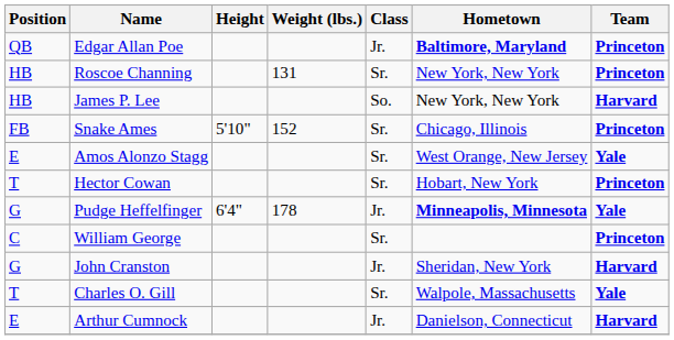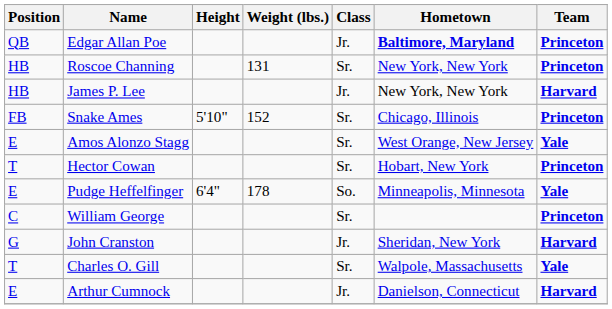 <table class="wikitable" style="font-size: 90%">
 <tr>
 <th>Position</th>
 <th>Name</th>
 <th>Height</th>
 <th>Weight (lbs.)</th>
 <th>Class</th>
 <th>Hometown</th>
 <th>Team</th>
 </tr>
 <tr>
 <td><a href='#'>QB</a></td>
 <td><a href='#'>Edgar Allan Poe</a></td>
 <td></td>
 <td></td>
 <td>Jr.</td>
 <td><strong><a href='#'>Baltimore, Maryland</a></strong></td>
 <td><strong><a href='#'>Princeton</a></strong></td>
 </tr>
 <tr>
 <td><a href='#'>HB</a></td>
 <td><a href='#'>Roscoe Channing</a></td>
 <td></td>
 <td>131</td>
 <td>Sr.</td>
 <td><a href='#'>New York, New York</a></td>
 <td><strong><a href='#'>Princeton</a></strong></td>
 </tr>
 <tr>
 <td><a href='#'>HB</a></td>
 <td><a href='#'>James P. Lee</a></td>
 <td></td>
 <td></td>
-<td>So.</td>
+<td>Jr.</td>
 <td>New York, New York</td>
 <td><strong><a href='#'>Harvard</a></strong></td>
 </tr>
 <tr>
 <td><a href='#'>FB</a></td>
 <td><a href='#'>Snake Ames</a></td>
 <td>5'10"</td>
 <td>152</td>
 <td>Sr.</td>
 <td><a href='#'>Chicago, Illinois</a></td>
 <td><strong><a href='#'>Princeton</a></strong></td>
 </tr>
 <tr>
 <td><a href='#'>E</a></td>
 <td><a href='#'>Amos Alonzo Stagg</a></td>
 <td></td>
 <td></td>
 <td>Sr.</td>
 <td><a href='#'>West Orange, New Jersey</a></td>
 <td><strong><a href='#'>Yale</a></strong></td>
 </tr>
 <tr>
 <td><a href='#'>T</a></td>
 <td><a href='#'>Hector Cowan</a></td>
 <td></td>
 <td></td>
 <td>Sr.</td>
 <td><a href='#'>Hobart, New York</a></td>
 <td><strong><a href='#'>Princeton</a></strong></td>
 </tr>
 <tr>
-<td><a href='#'>G</a></td>
+<td><a href='#'>E</a></td>
 <td><a href='#'>Pudge Heffelfinger</a></td>
 <td>6'4"</td>
 <td>178</td>
-<td>Jr.</td>
-<td><strong><a href='#'>Minneapolis, Minnesota</a></strong></td>
+<td>So.</td>
+<td><a href='#'>Minneapolis, Minnesota</a></td>
 <td><strong><a href='#'>Yale</a></strong></td>
 </tr>
 <tr>
 <td><a href='#'>C</a></td>
 <td><a href='#'>William George</a></td>
 <td></td>
 <td></td>
 <td>Sr.</td>
 <td></td>
 <td><strong><a href='#'>Princeton</a></strong></td>
 </tr>
 <tr>
 <td><a href='#'>G</a></td>
 <td><a href='#'>John Cranston</a></td>
 <td></td>
 <td></td>
 <td>Jr.</td>
 <td><a href='#'>Sheridan, New York</a></td>
 <td><strong><a href='#'>Harvard</a></strong></td>
 </tr>
 <tr>
 <td><a href='#'>T</a></td>
 <td><a href='#'>Charles O. Gill</a></td>
 <td></td>
 <td></td>
 <td>Sr.</td>
 <td><a href='#'>Walpole, Massachusetts</a></td>
 <td><strong><a href='#'>Yale</a></strong></td>
 </tr>
 <tr>
 <td><a href='#'>E</a></td>
 <td><a href='#'>Arthur Cumnock</a></td>
 <td></td>
 <td></td>
 <td>Jr.</td>
 <td><a href='#'>Danielson, Connecticut</a></td>
 <td><strong><a href='#'>Harvard</a></strong></td>
 </tr>
 <tr>
 </tr>
 </table>
